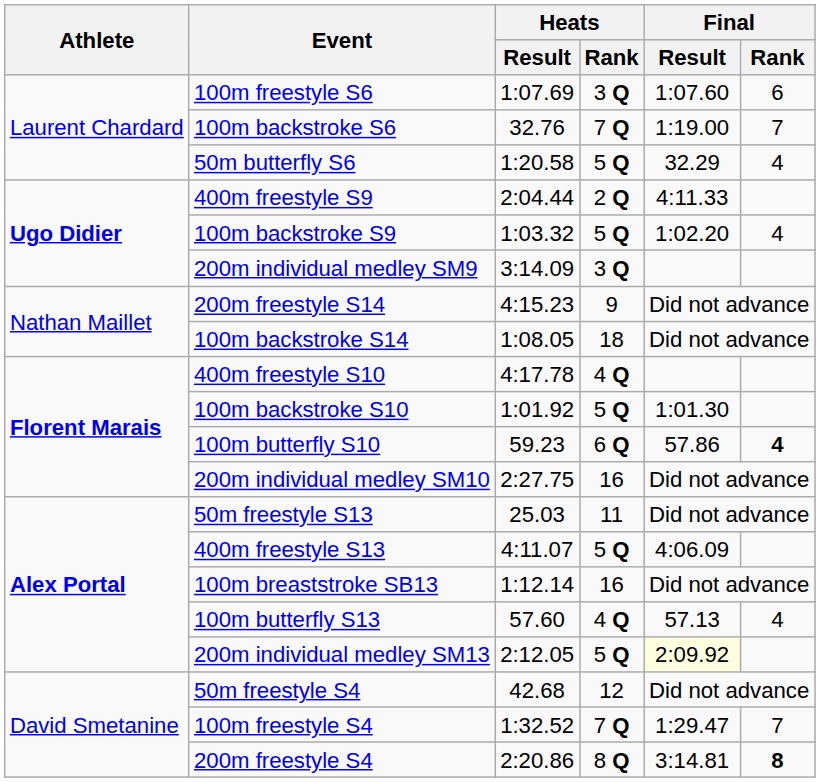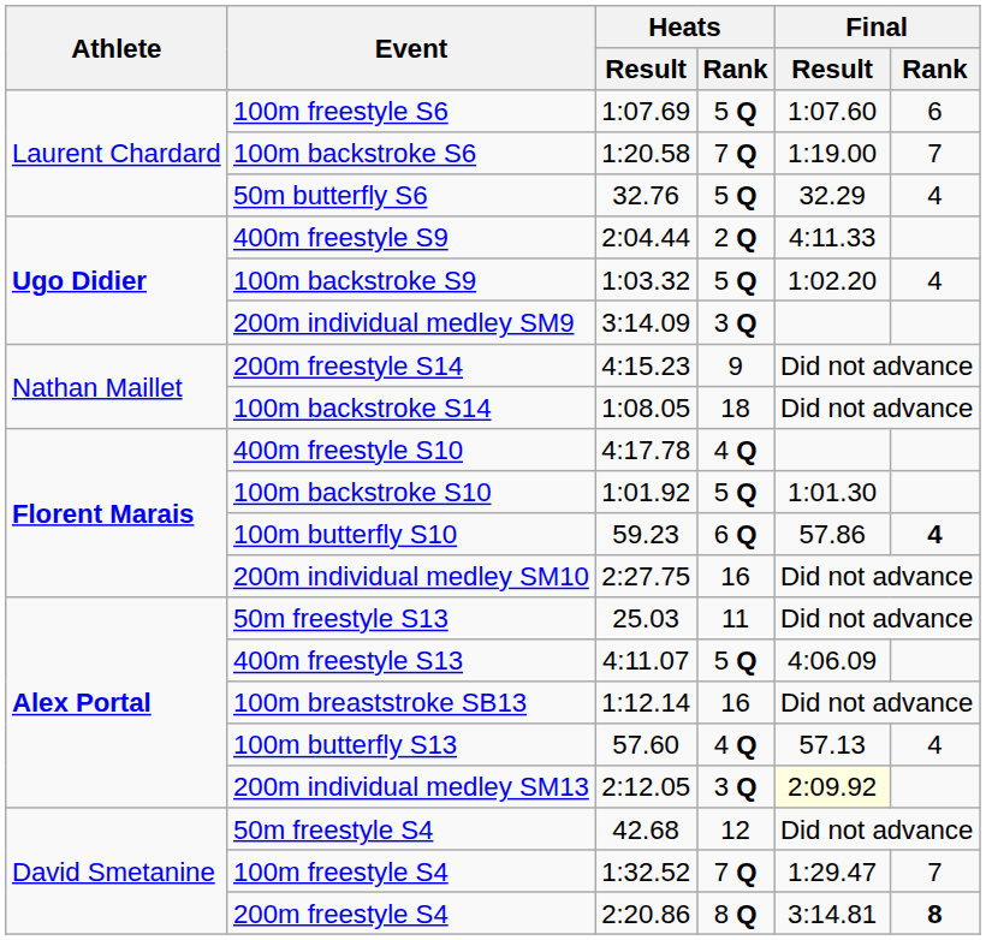 <table class=wikitable style="font-size:95%">
 <tr>
 <th rowspan="2">Athlete</th>
 <th rowspan="2">Event</th>
 <th colspan="2">Heats</th>
 <th colspan="2">Final</th>
 </tr>
 <tr>
 <th>Result</th>
 <th>Rank</th>
 <th>Result</th>
 <th>Rank</th>
 </tr>
 <tr align=center>
 <td align=left rowspan=3><a href='#'>Laurent Chardard</a></td>
 <td align=left><a href='#'>100m freestyle S6</a></td>
 <td>1:07.69</td>
-<td>3 <strong>Q</strong></td>
+<td>5 <strong>Q</strong></td>
 <td>1:07.60</td>
 <td>6</td>
 </tr>
 <tr align=center>
 <td align=left><a href='#'>100m backstroke S6</a></td>
-<td>32.76</td>
+<td>1:20.58</td>
 <td>7 <strong>Q</strong></td>
 <td>1:19.00</td>
 <td>7</td>
 </tr>
 <tr align=center>
 <td align=left><a href='#'>50m butterfly S6</a></td>
-<td>1:20.58</td>
+<td>32.76</td>
 <td>5 <strong>Q</strong></td>
 <td>32.29</td>
 <td>4</td>
 </tr>
 <tr align=center>
 <td align=left rowspan=3><strong><a href='#'>Ugo Didier</a></strong></td>
 <td align=left><a href='#'>400m freestyle S9</a></td>
 <td>2:04.44</td>
 <td>2 <strong>Q</strong></td>
 <td>4:11.33</td>
 <td></td>
 </tr>
 <tr align=center>
 <td align=left><a href='#'>100m backstroke S9</a></td>
 <td>1:03.32</td>
 <td>5 <strong>Q</strong></td>
 <td>1:02.20</td>
 <td>4</td>
 </tr>
 <tr align=center>
 <td align=left><a href='#'>200m individual medley SM9</a></td>
 <td>3:14.09</td>
 <td>3 <strong>Q</strong></td>
 <td></td>
 <td></td>
 </tr>
 <tr align=center>
 <td align=left rowspan=2><a href='#'>Nathan Maillet</a></td>
 <td align=left><a href='#'>200m freestyle S14</a></td>
 <td>4:15.23</td>
 <td>9</td>
 <td colspan=2>Did not advance</td>
 </tr>
 <tr align=center>
 <td align=left><a href='#'>100m backstroke S14</a></td>
 <td>1:08.05</td>
 <td>18</td>
 <td colspan=2>Did not advance</td>
 </tr>
 <tr align=center>
 <td align=left rowspan=4><strong><a href='#'>Florent Marais</a></strong></td>
 <td align=left><a href='#'>400m freestyle S10</a></td>
 <td>4:17.78</td>
 <td>4 <strong>Q</strong></td>
 <td></td>
 <td></td>
 </tr>
 <tr align=center>
 <td align=left><a href='#'>100m backstroke S10</a></td>
 <td>1:01.92</td>
 <td>5 <strong>Q</strong></td>
 <td>1:01.30</td>
 <td></td>
 </tr>
 <tr align=center>
 <td align=left><a href='#'>100m butterfly S10</a></td>
 <td>59.23</td>
 <td>6 <strong>Q</strong></td>
 <td>57.86</td>
 <td><strong>4</strong></td>
 </tr>
 <tr align=center>
 <td align=left><a href='#'>200m individual medley SM10</a></td>
 <td>2:27.75</td>
 <td>16</td>
 <td colspan=2>Did not advance</td>
 </tr>
 <tr align=center>
 <td align=left rowspan=5><strong><a href='#'>Alex Portal</a></strong></td>
 <td align=left><a href='#'>50m freestyle S13</a></td>
 <td>25.03</td>
 <td>11</td>
 <td colspan=2>Did not advance</td>
 </tr>
 <tr align=center>
 <td align=left><a href='#'>400m freestyle S13</a></td>
 <td>4:11.07</td>
 <td>5 <strong>Q</strong></td>
 <td>4:06.09</td>
 <td></td>
 </tr>
 <tr align=center>
 <td align=left><a href='#'>100m breaststroke SB13</a></td>
 <td>1:12.14</td>
 <td>16</td>
 <td colspan=2>Did not advance</td>
 </tr>
 <tr align=center>
 <td align=left><a href='#'>100m butterfly S13</a></td>
 <td>57.60</td>
 <td>4 <strong>Q</strong></td>
 <td>57.13</td>
 <td>4</td>
 </tr>
 <tr align=center>
 <td align=left><a href='#'>200m individual medley SM13</a></td>
 <td>2:12.05</td>
-<td>5 <strong>Q</strong></td>
+<td>3 <strong>Q</strong></td>
 <td style="background: lightyellow;">2:09.92</td>
 <td></td>
 </tr>
 <tr align=center>
 <td align=left rowspan=3><a href='#'>David Smetanine</a></td>
 <td align=left><a href='#'>50m freestyle S4</a></td>
 <td>42.68</td>
 <td>12</td>
 <td colspan=2>Did not advance</td>
 </tr>
 <tr align=center>
 <td align=left><a href='#'>100m freestyle S4</a></td>
 <td>1:32.52</td>
 <td>7 <strong>Q</strong></td>
 <td>1:29.47</td>
 <td>7</td>
 </tr>
 <tr align=center>
 <td align=left><a href='#'>200m freestyle S4</a></td>
 <td>2:20.86</td>
 <td>8 <strong>Q</strong></td>
 <td>3:14.81</td>
 <td><strong>8</strong></td>
 </tr>
 </table>
